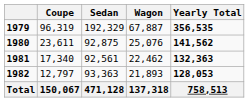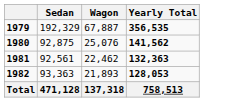 <table class="wikitable">
 <tr>
 <th></th>
-<th>Coupe</th>
 <th>Sedan</th>
 <th>Wagon</th>
 <th>Yearly Total</th>
 </tr>
 <tr>
 <td><strong>1979</strong></td>
-<td>96,319</td>
 <td>192,329</td>
 <td>67,887</td>
 <td><strong>356,535</strong></td>
 </tr>
 <tr>
 <td><strong>1980</strong></td>
-<td>23,611</td>
 <td>92,875</td>
 <td>25,076</td>
 <td><strong>141,562</strong></td>
 </tr>
 <tr>
 <td><strong>1981</strong></td>
-<td>17,340</td>
 <td>92,561</td>
 <td>22,462</td>
 <td><strong>132,363</strong></td>
 </tr>
 <tr>
 <td><strong>1982</strong></td>
-<td>12,797</td>
 <td>93,363</td>
 <td>21,893</td>
 <td><strong>128,053</strong></td>
 </tr>
 <tr>
 <th>Total</th>
-<th>150,067</th>
 <th>471,128</th>
 <th>137,318</th>
 <th><u>758,513</u></th>
 </tr>
 </table>
